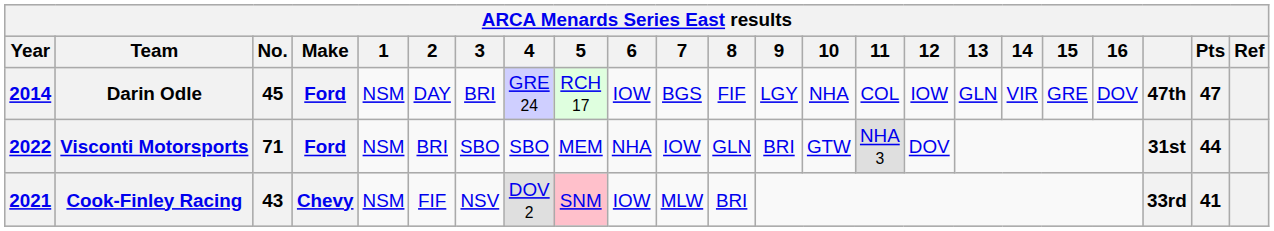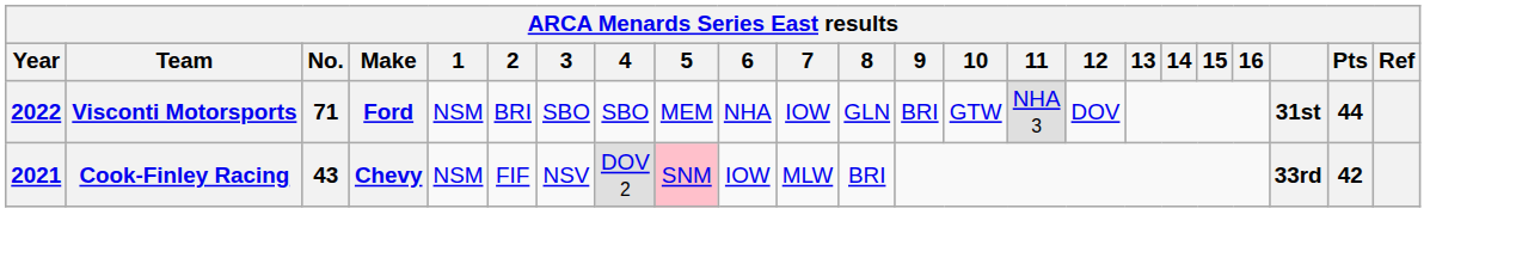 <table class="wikitable" style="text-align:center; font-size:75%">
 <tr>
 <th colspan=23><a href='#'>ARCA Menards Series East</a> results</th>
 </tr>
 <tr>
 <th>Year</th>
 <th>Team</th>
 <th>No.</th>
 <th>Make</th>
 <th>1</th>
 <th>2</th>
 <th>3</th>
 <th>4</th>
 <th>5</th>
 <th>6</th>
 <th>7</th>
 <th>8</th>
 <th>9</th>
 <th>10</th>
 <th>11</th>
 <th>12</th>
 <th>13</th>
 <th>14</th>
 <th>15</th>
 <th>16</th>
 <th></th>
 <th>Pts</th>
 <th>Ref</th>
-</tr>
-<tr>
-<th><a href='#'>2014</a></th>
-<th>Darin Odle</th>
-<th>45</th>
-<th><a href='#'>Ford</a></th>
-<td><a href='#'>NSM</a></td>
-<td><a href='#'>DAY</a></td>
-<td><a href='#'>BRI</a></td>
-<td style="background:#CFCFFF;"><a href='#'>GRE</a><br><small>24</small></td>
-<td style="background:#DFFFDF;"><a href='#'>RCH</a><br><small>17</small></td>
-<td><a href='#'>IOW</a></td>
-<td><a href='#'>BGS</a></td>
-<td><a href='#'>FIF</a></td>
-<td><a href='#'>LGY</a></td>
-<td><a href='#'>NHA</a></td>
-<td><a href='#'>COL</a></td>
-<td><a href='#'>IOW</a></td>
-<td><a href='#'>GLN</a></td>
-<td><a href='#'>VIR</a></td>
-<td><a href='#'>GRE</a></td>
-<td><a href='#'>DOV</a></td>
-<th>47th</th>
-<th>47</th>
-<th></th>
 </tr>
 <tr>
 <th><a href='#'>2022</a></th>
 <th><a href='#'>Visconti Motorsports</a></th>
 <th>71</th>
 <th><a href='#'>Ford</a></th>
 <td><a href='#'>NSM</a></td>
 <td><a href='#'>BRI</a></td>
 <td><a href='#'>SBO</a></td>
 <td><a href='#'>SBO</a></td>
 <td><a href='#'>MEM</a></td>
 <td><a href='#'>NHA</a></td>
 <td><a href='#'>IOW</a></td>
 <td><a href='#'>GLN</a></td>
 <td><a href='#'>BRI</a></td>
 <td><a href='#'>GTW</a></td>
 <td style="background:#DFDFDF;"><a href='#'>NHA</a><br><small>3</small></td>
 <td><a href='#'>DOV</a></td>
 <td colspan=4></td>
 <th>31st</th>
 <th>44</th>
 <th></th>
 </tr>
 <tr>
 <th><a href='#'>2021</a></th>
 <th><a href='#'>Cook-Finley Racing</a></th>
 <th>43</th>
 <th><a href='#'>Chevy</a></th>
 <td><a href='#'>NSM</a></td>
 <td><a href='#'>FIF</a></td>
 <td><a href='#'>NSV</a></td>
 <td style="background:#DFDFDF;"><a href='#'>DOV</a><br><small>2</small></td>
 <td style="background: pink;"><a href='#'>SNM</a></td>
 <td><a href='#'>IOW</a></td>
 <td><a href='#'>MLW</a></td>
 <td><a href='#'>BRI</a></td>
 <td colspan=8></td>
 <th>33rd</th>
-<th>41</th>
+<th>42</th>
 <th></th>
 </tr>
 </table>
